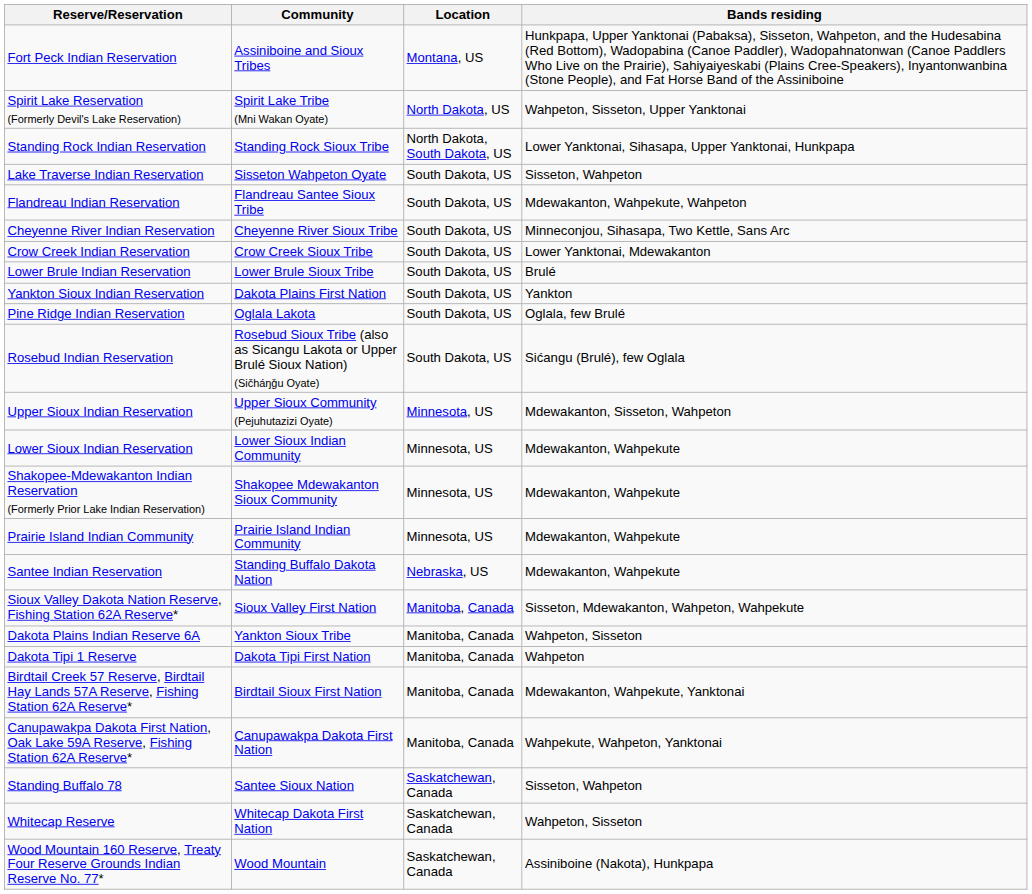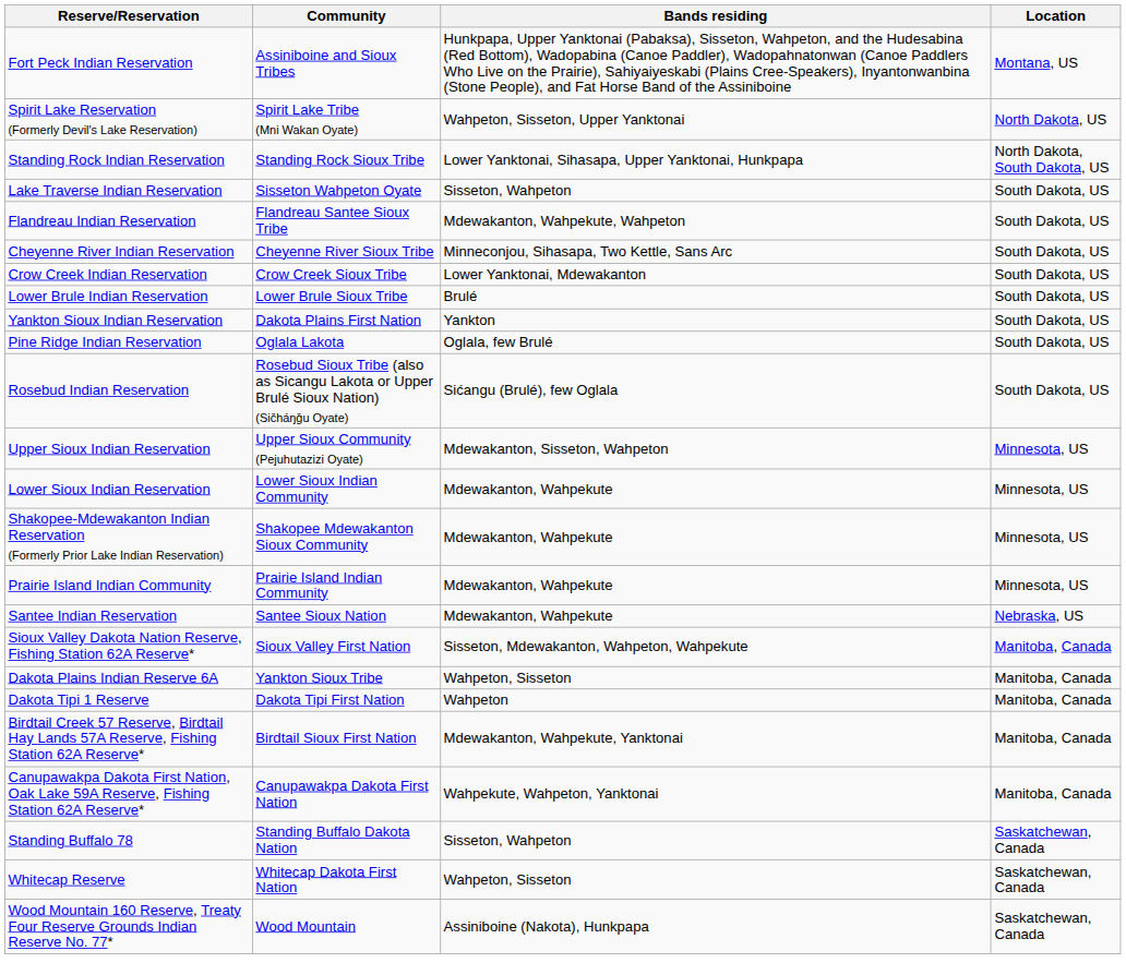 <table class="wikitable sortable">
 <tr>
 <th>Reserve/Reservation</th>
 <th>Community</th>
+<th>Bands residing</th>
 <th>Location</th>
-<th>Bands residing</th>
 </tr>
 <tr>
 <td><a href='#'>Fort Peck Indian Reservation</a></td>
 <td><a href='#'>Assiniboine and Sioux Tribes</a></td>
+<td>Hunkpapa, Upper Yanktonai (Pabaksa), Sisseton, Wahpeton, and the Hudesabina (Red Bottom), Wadopabina (Canoe Paddler), Wadopahnatonwan (Canoe Paddlers Who Live on the Prairie), Sahiyaiyeskabi (Plains Cree-Speakers), Inyantonwanbina (Stone People), and Fat Horse Band of the Assiniboine</td>
 <td><a href='#'>Montana</a>, US</td>
-<td>Hunkpapa, Upper Yanktonai (Pabaksa), Sisseton, Wahpeton, and the Hudesabina (Red Bottom), Wadopabina (Canoe Paddler), Wadopahnatonwan (Canoe Paddlers Who Live on the Prairie), Sahiyaiyeskabi (Plains Cree-Speakers), Inyantonwanbina (Stone People), and Fat Horse Band of the Assiniboine</td>
 </tr>
 <tr>
 <td><a href='#'>Spirit Lake Reservation</a><br><sub>(Formerly Devil's Lake Reservation)</sub></td>
 <td><a href='#'>Spirit Lake Tribe</a><br><sub>(Mni Wakan Oyate)</sub></td>
+<td>Wahpeton, Sisseton, Upper Yanktonai</td>
 <td><a href='#'>North Dakota</a>, US</td>
-<td>Wahpeton, Sisseton, Upper Yanktonai</td>
 </tr>
 <tr>
 <td><a href='#'>Standing Rock Indian Reservation</a></td>
 <td><a href='#'>Standing Rock Sioux Tribe</a></td>
+<td>Lower Yanktonai, Sihasapa, Upper Yanktonai, Hunkpapa</td>
 <td>North Dakota, <a href='#'>South Dakota</a>, US</td>
-<td>Lower Yanktonai, Sihasapa, Upper Yanktonai, Hunkpapa</td>
 </tr>
 <tr>
 <td><a href='#'>Lake Traverse Indian Reservation</a></td>
 <td><a href='#'>Sisseton Wahpeton Oyate</a></td>
+<td>Sisseton, Wahpeton</td>
 <td>South Dakota, US</td>
-<td>Sisseton, Wahpeton</td>
 </tr>
 <tr>
 <td><a href='#'>Flandreau Indian Reservation</a></td>
 <td><a href='#'>Flandreau Santee Sioux Tribe</a></td>
+<td>Mdewakanton, Wahpekute, Wahpeton</td>
 <td>South Dakota, US</td>
-<td>Mdewakanton, Wahpekute, Wahpeton</td>
 </tr>
 <tr>
 <td><a href='#'>Cheyenne River Indian Reservation</a></td>
 <td><a href='#'>Cheyenne River Sioux Tribe</a></td>
+<td>Minneconjou, Sihasapa, Two Kettle, Sans Arc</td>
 <td>South Dakota, US</td>
-<td>Minneconjou, Sihasapa, Two Kettle, Sans Arc</td>
 </tr>
 <tr>
 <td><a href='#'>Crow Creek Indian Reservation</a></td>
 <td><a href='#'>Crow Creek Sioux Tribe</a></td>
+<td>Lower Yanktonai, Mdewakanton</td>
 <td>South Dakota, US</td>
-<td>Lower Yanktonai, Mdewakanton</td>
 </tr>
 <tr>
 <td><a href='#'>Lower Brule Indian Reservation</a></td>
 <td><a href='#'>Lower Brule Sioux Tribe</a></td>
+<td>Brulé</td>
 <td>South Dakota, US</td>
-<td>Brulé</td>
 </tr>
 <tr>
 <td><a href='#'>Yankton Sioux Indian Reservation</a></td>
 <td><a href='#'>Dakota Plains First Nation</a></td>
+<td>Yankton</td>
 <td>South Dakota, US</td>
-<td>Yankton</td>
 </tr>
 <tr>
 <td><a href='#'>Pine Ridge Indian Reservation</a></td>
 <td><a href='#'>Oglala Lakota</a></td>
+<td>Oglala, few Brulé</td>
 <td>South Dakota, US</td>
-<td>Oglala, few Brulé</td>
 </tr>
 <tr>
 <td><a href='#'>Rosebud Indian Reservation</a></td>
 <td><a href='#'>Rosebud Sioux Tribe</a> (also as Sicangu Lakota or Upper Brulé Sioux Nation)<br><sub>(Sičháŋǧu Oyate)</sub></td>
+<td>Sićangu (Brulé), few Oglala</td>
 <td>South Dakota, US</td>
-<td>Sićangu (Brulé), few Oglala</td>
 </tr>
 <tr>
 <td><a href='#'>Upper Sioux Indian Reservation</a></td>
 <td><a href='#'>Upper Sioux Community</a><br><sub>(Pejuhutazizi Oyate)</sub></td>
+<td>Mdewakanton, Sisseton, Wahpeton</td>
 <td><a href='#'>Minnesota</a>, US</td>
-<td>Mdewakanton, Sisseton, Wahpeton</td>
 </tr>
 <tr>
 <td><a href='#'>Lower Sioux Indian Reservation</a></td>
 <td><a href='#'>Lower Sioux Indian Community</a></td>
+<td>Mdewakanton, Wahpekute</td>
 <td>Minnesota, US</td>
-<td>Mdewakanton, Wahpekute</td>
 </tr>
 <tr>
 <td><a href='#'>Shakopee-Mdewakanton Indian Reservation</a><br><sub>(Formerly Prior Lake Indian Reservation)</sub></td>
 <td><a href='#'>Shakopee Mdewakanton Sioux Community</a></td>
+<td>Mdewakanton, Wahpekute</td>
 <td>Minnesota, US</td>
-<td>Mdewakanton, Wahpekute</td>
 </tr>
 <tr>
 <td><a href='#'>Prairie Island Indian Community</a></td>
 <td><a href='#'>Prairie Island Indian Community</a></td>
+<td>Mdewakanton, Wahpekute</td>
 <td>Minnesota, US</td>
-<td>Mdewakanton, Wahpekute</td>
 </tr>
 <tr>
 <td><a href='#'>Santee Indian Reservation</a></td>
-<td><a href='#'>Standing Buffalo Dakota Nation</a></td>
+<td><a href='#'>Santee Sioux Nation</a></td>
+<td>Mdewakanton, Wahpekute</td>
 <td><a href='#'>Nebraska</a>, US</td>
-<td>Mdewakanton, Wahpekute</td>
 </tr>
 <tr>
 <td><a href='#'>Sioux Valley Dakota Nation Reserve</a>, <a href='#'>Fishing Station 62A Reserve</a>*</td>
 <td><a href='#'>Sioux Valley First Nation</a></td>
+<td>Sisseton, Mdewakanton, Wahpeton, Wahpekute</td>
 <td><a href='#'>Manitoba</a>, <a href='#'>Canada</a></td>
-<td>Sisseton, Mdewakanton, Wahpeton, Wahpekute</td>
 </tr>
 <tr>
 <td><a href='#'>Dakota Plains Indian Reserve 6A</a></td>
 <td><a href='#'>Yankton Sioux Tribe</a></td>
+<td>Wahpeton, Sisseton</td>
 <td>Manitoba, Canada</td>
-<td>Wahpeton, Sisseton</td>
 </tr>
 <tr>
 <td><a href='#'>Dakota Tipi 1 Reserve</a></td>
 <td><a href='#'>Dakota Tipi First Nation</a></td>
+<td>Wahpeton</td>
 <td>Manitoba, Canada</td>
-<td>Wahpeton</td>
 </tr>
 <tr>
 <td><a href='#'>Birdtail Creek 57 Reserve</a>, <a href='#'>Birdtail Hay Lands 57A Reserve</a>, <a href='#'>Fishing Station 62A Reserve</a>*</td>
 <td><a href='#'>Birdtail Sioux First Nation</a></td>
+<td>Mdewakanton, Wahpekute, Yanktonai</td>
 <td>Manitoba, Canada</td>
-<td>Mdewakanton, Wahpekute, Yanktonai</td>
 </tr>
 <tr>
 <td><a href='#'>Canupawakpa Dakota First Nation</a>, <a href='#'>Oak Lake 59A Reserve</a>, <a href='#'>Fishing Station 62A Reserve</a>*</td>
 <td><a href='#'>Canupawakpa Dakota First Nation</a></td>
+<td>Wahpekute, Wahpeton, Yanktonai</td>
 <td>Manitoba, Canada</td>
-<td>Wahpekute, Wahpeton, Yanktonai</td>
 </tr>
 <tr>
 <td><a href='#'>Standing Buffalo 78</a></td>
-<td><a href='#'>Santee Sioux Nation</a></td>
+<td><a href='#'>Standing Buffalo Dakota Nation</a></td>
+<td>Sisseton, Wahpeton</td>
 <td><a href='#'>Saskatchewan</a>, Canada</td>
-<td>Sisseton, Wahpeton</td>
 </tr>
 <tr>
 <td><a href='#'>Whitecap Reserve</a></td>
 <td><a href='#'>Whitecap Dakota First Nation</a></td>
+<td>Wahpeton, Sisseton</td>
 <td>Saskatchewan, Canada</td>
-<td>Wahpeton, Sisseton</td>
 </tr>
 <tr>
 <td><a href='#'>Wood Mountain 160 Reserve</a>, <a href='#'>Treaty Four Reserve Grounds Indian Reserve No. 77</a>*</td>
 <td><a href='#'>Wood Mountain</a></td>
+<td>Assiniboine (Nakota), Hunkpapa</td>
 <td>Saskatchewan, Canada</td>
-<td>Assiniboine (Nakota), Hunkpapa</td>
 </tr>
 </table>
